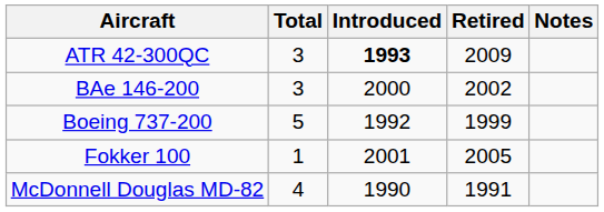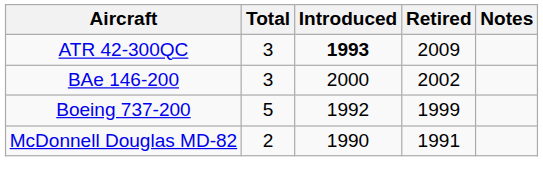 <table class="wikitable" style="margin:0.5em auto; text-align:center">
 <tr>
 <th>Aircraft</th>
 <th>Total</th>
 <th>Introduced</th>
 <th>Retired</th>
 <th>Notes</th>
 </tr>
 <tr>
 <td><a href='#'>ATR 42-300QC</a></td>
 <td>3</td>
 <td><strong>1993</strong></td>
 <td>2009</td>
 <td></td>
 </tr>
 <tr>
 <td><a href='#'>BAe 146-200</a></td>
 <td>3</td>
 <td>2000</td>
 <td>2002</td>
 <td></td>
 </tr>
 <tr>
 <td><a href='#'>Boeing 737-200</a></td>
 <td>5</td>
 <td>1992</td>
 <td>1999</td>
 <td></td>
 </tr>
 <tr>
-<td><a href='#'>Fokker 100</a></td>
-<td>1</td>
-<td>2001</td>
-<td>2005</td>
-<td></td>
-</tr>
-<tr>
 <td><a href='#'>McDonnell Douglas MD-82</a></td>
-<td>4</td>
+<td>2</td>
 <td>1990</td>
 <td>1991</td>
 <td></td>
 </tr>
 </table>
